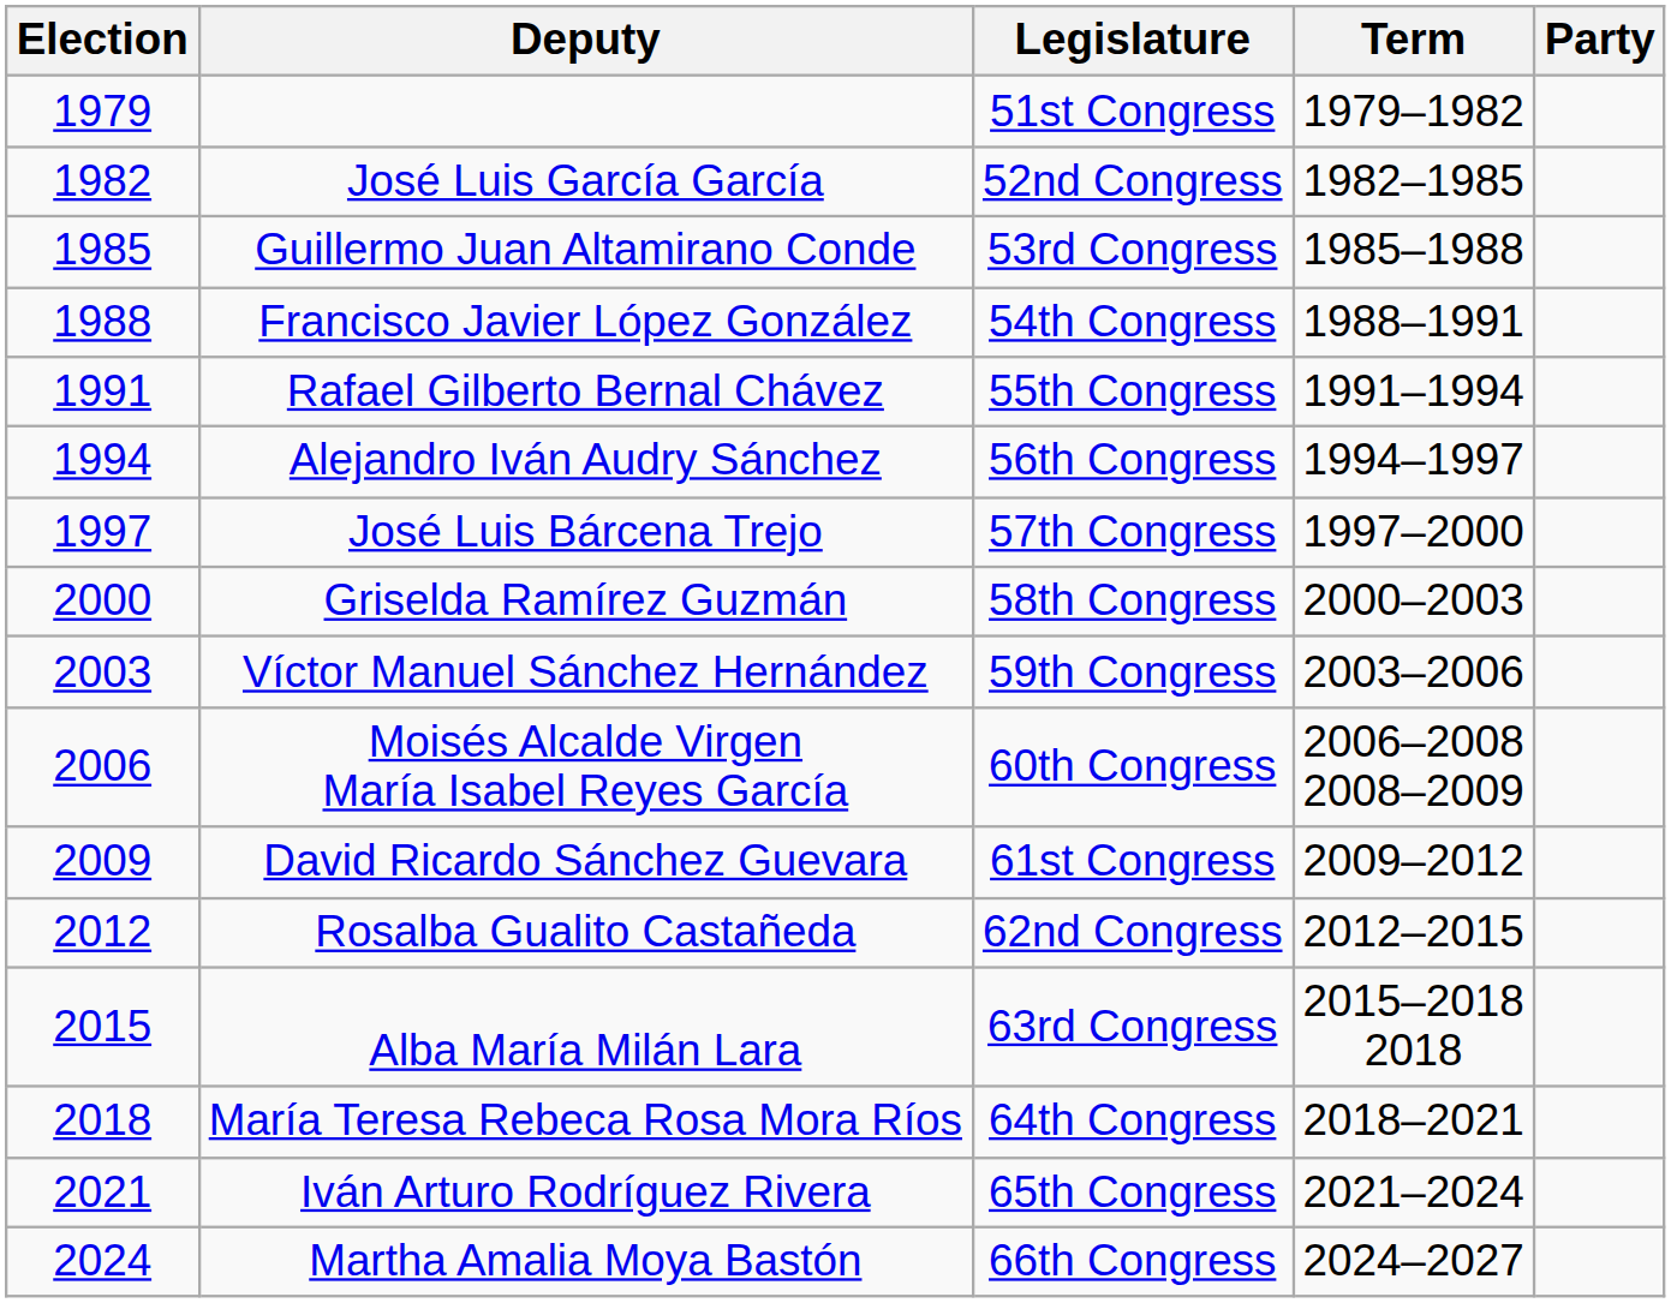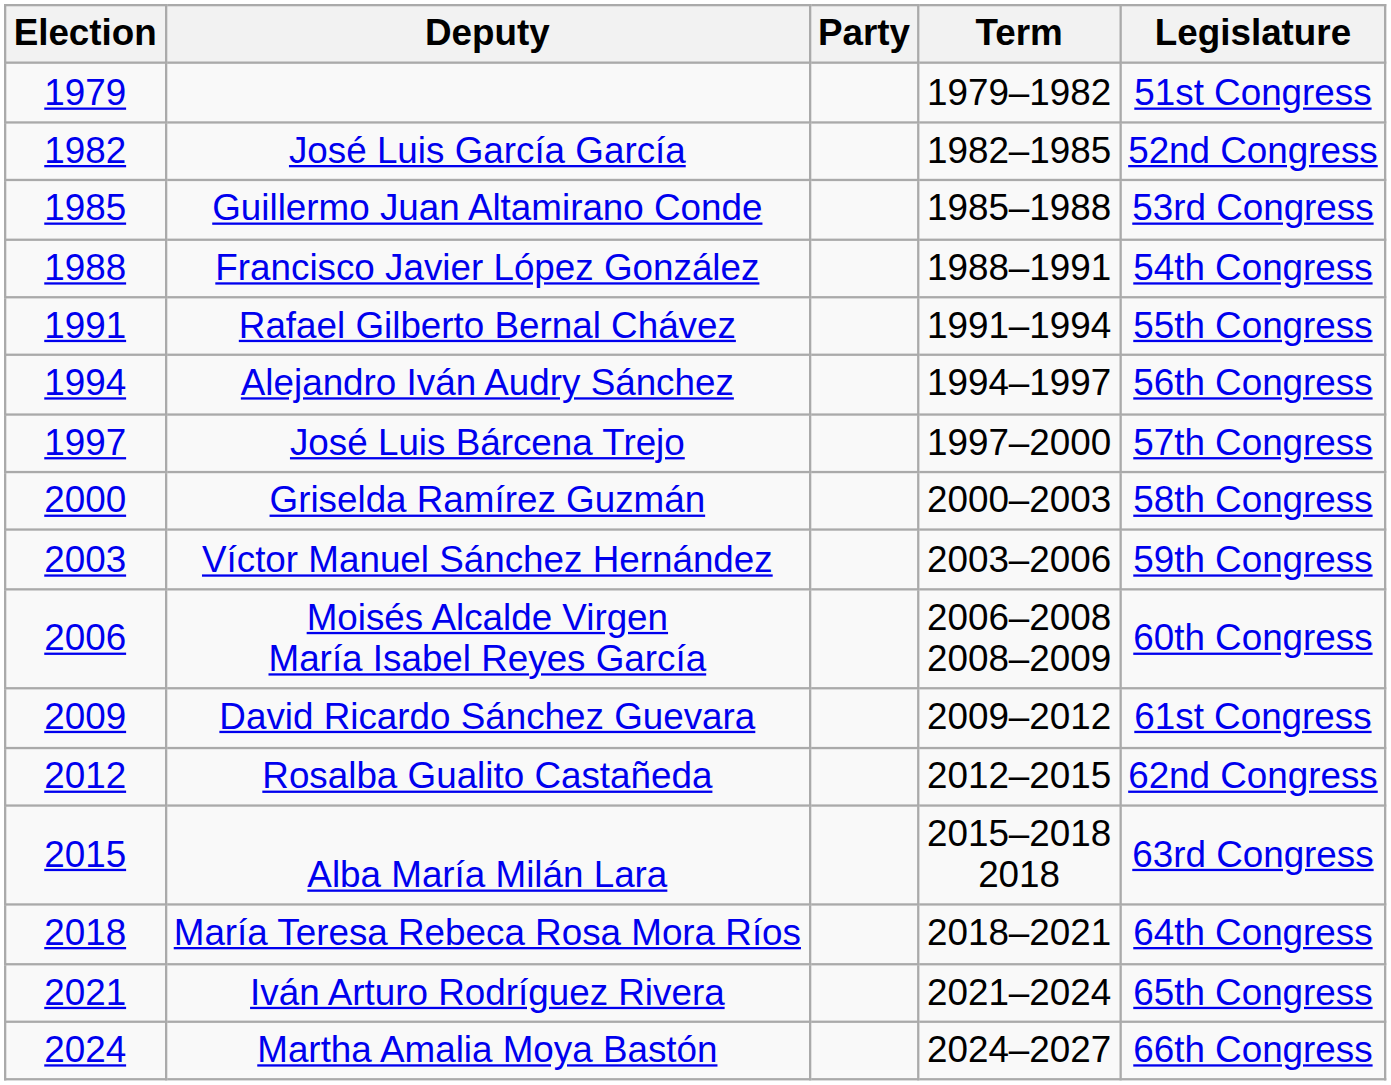 <table class="wikitable sortable" style="text-align: center">
 <tr>
 <th>Election</th>
 <th class="unsortable">Deputy</th>
+<th class="unsortable">Party</th>
+<th class="unsortable">Term</th>
 <th class="unsortable">Legislature</th>
-<th class="unsortable">Term</th>
-<th class="unsortable">Party</th>
 </tr>
 <tr>
 <td><a href='#'>1979</a></td>
 <td></td>
+<td></td>
+<td>1979–1982</td>
 <td><a href='#'>51st Congress</a></td>
-<td>1979–1982</td>
-<td></td>
 </tr>
 <tr>
 <td><a href='#'>1982</a></td>
 <td><a href='#'>José Luis García García</a></td>
+<td></td>
+<td>1982–1985</td>
 <td><a href='#'>52nd Congress</a></td>
-<td>1982–1985</td>
-<td></td>
 </tr>
 <tr>
 <td><a href='#'>1985</a></td>
 <td><a href='#'>Guillermo Juan Altamirano Conde</a></td>
+<td></td>
+<td>1985–1988</td>
 <td><a href='#'>53rd Congress</a></td>
-<td>1985–1988</td>
-<td></td>
 </tr>
 <tr>
 <td><a href='#'>1988</a></td>
 <td><a href='#'>Francisco Javier López González</a></td>
+<td></td>
+<td>1988–1991</td>
 <td><a href='#'>54th Congress</a></td>
-<td>1988–1991</td>
-<td></td>
 </tr>
 <tr>
 <td><a href='#'>1991</a></td>
 <td><a href='#'>Rafael Gilberto Bernal Chávez</a></td>
+<td></td>
+<td>1991–1994</td>
 <td><a href='#'>55th Congress</a></td>
-<td>1991–1994</td>
-<td></td>
 </tr>
 <tr>
 <td><a href='#'>1994</a></td>
 <td><a href='#'>Alejandro Iván Audry Sánchez</a></td>
+<td></td>
+<td>1994–1997</td>
 <td><a href='#'>56th Congress</a></td>
-<td>1994–1997</td>
-<td></td>
 </tr>
 <tr>
 <td><a href='#'>1997</a></td>
 <td><a href='#'>José Luis Bárcena Trejo</a></td>
+<td></td>
+<td>1997–2000</td>
 <td><a href='#'>57th Congress</a></td>
-<td>1997–2000</td>
-<td></td>
 </tr>
 <tr>
 <td><a href='#'>2000</a></td>
 <td><a href='#'>Griselda Ramírez Guzmán</a></td>
+<td></td>
+<td>2000–2003</td>
 <td><a href='#'>58th Congress</a></td>
-<td>2000–2003</td>
-<td></td>
 </tr>
 <tr>
 <td><a href='#'>2003</a></td>
 <td><a href='#'>Víctor Manuel Sánchez Hernández</a></td>
+<td></td>
+<td>2003–2006</td>
 <td><a href='#'>59th Congress</a></td>
-<td>2003–2006</td>
-<td></td>
 </tr>
 <tr>
 <td><a href='#'>2006</a></td>
 <td><a href='#'>Moisés Alcalde Virgen</a><br><a href='#'>María Isabel Reyes García</a></td>
+<td></td>
+<td>2006–2008<br>2008–2009</td>
 <td><a href='#'>60th Congress</a></td>
-<td>2006–2008<br>2008–2009</td>
-<td></td>
 </tr>
 <tr>
 <td><a href='#'>2009</a></td>
 <td><a href='#'>David Ricardo Sánchez Guevara</a></td>
+<td></td>
+<td>2009–2012</td>
 <td><a href='#'>61st Congress</a></td>
-<td>2009–2012</td>
-<td></td>
 </tr>
 <tr>
 <td><a href='#'>2012</a></td>
 <td><a href='#'>Rosalba Gualito Castañeda</a></td>
+<td></td>
+<td>2012–2015</td>
 <td><a href='#'>62nd Congress</a></td>
-<td>2012–2015</td>
-<td></td>
 </tr>
 <tr>
 <td><a href='#'>2015</a></td>
 <td><br><a href='#'>Alba María Milán Lara</a></td>
+<td></td>
+<td>2015–2018<br>2018</td>
 <td><a href='#'>63rd Congress</a></td>
-<td>2015–2018<br>2018</td>
-<td></td>
 </tr>
 <tr>
 <td><a href='#'>2018</a></td>
 <td><a href='#'>María Teresa Rebeca Rosa Mora Ríos</a></td>
+<td></td>
+<td>2018–2021</td>
 <td><a href='#'>64th Congress</a></td>
-<td>2018–2021</td>
-<td></td>
 </tr>
 <tr>
 <td><a href='#'>2021</a></td>
 <td><a href='#'>Iván Arturo Rodríguez Rivera</a></td>
+<td></td>
+<td>2021–2024</td>
 <td><a href='#'>65th Congress</a></td>
-<td>2021–2024</td>
-<td></td>
 </tr>
 <tr>
 <td><a href='#'>2024</a></td>
 <td><a href='#'>Martha Amalia Moya Bastón</a></td>
+<td></td>
+<td>2024–2027</td>
 <td><a href='#'>66th Congress</a></td>
-<td>2024–2027</td>
-<td></td>
 </tr>
 </table>
